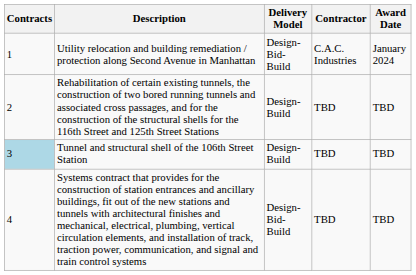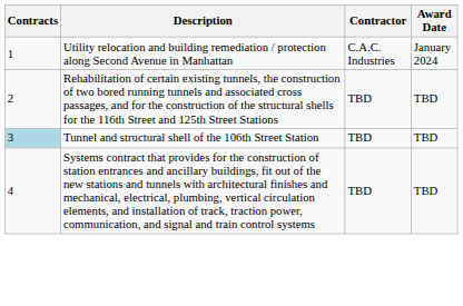 <table class="wikitable">
 <tr>
 <th>Contracts</th>
 <th>Description</th>
-<th>Delivery Model</th>
 <th>Contractor</th>
 <th>Award Date</th>
 </tr>
 <tr>
 <td>1</td>
 <td>Utility relocation and building remediation / protection along Second Avenue in Manhattan</td>
-<td>Design-Bid-Build</td>
 <td>C.A.C. Industries</td>
 <td>January 2024</td>
 </tr>
 <tr>
 <td>2</td>
 <td>Rehabilitation of certain existing tunnels, the construction of two bored running tunnels and associated cross passages, and for the construction of the structural shells for the 116th Street and 125th Street Stations</td>
-<td>Design-Build</td>
 <td>TBD</td>
 <td>TBD</td>
 </tr>
 <tr>
 <td style="background: lightblue;">3</td>
 <td>Tunnel and structural shell of the 106th Street Station</td>
-<td>Design-Build</td>
 <td>TBD</td>
 <td>TBD</td>
 </tr>
 <tr>
 <td>4</td>
 <td>Systems contract that provides for the construction of station entrances and ancillary buildings, fit out of the new stations and tunnels with architectural finishes and mechanical, electrical, plumbing, vertical circulation elements, and installation of track, traction power, communication, and signal and train control systems</td>
-<td>Design-Bid-Build</td>
 <td>TBD</td>
 <td>TBD</td>
 </tr>
 </table>
